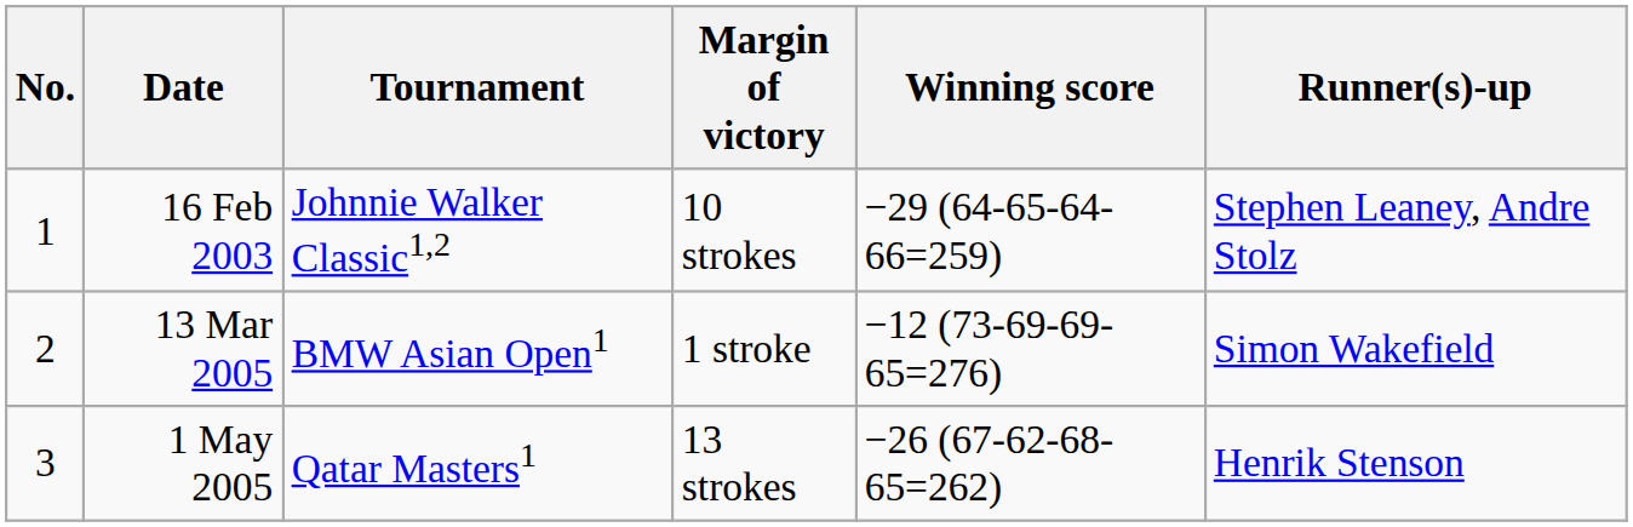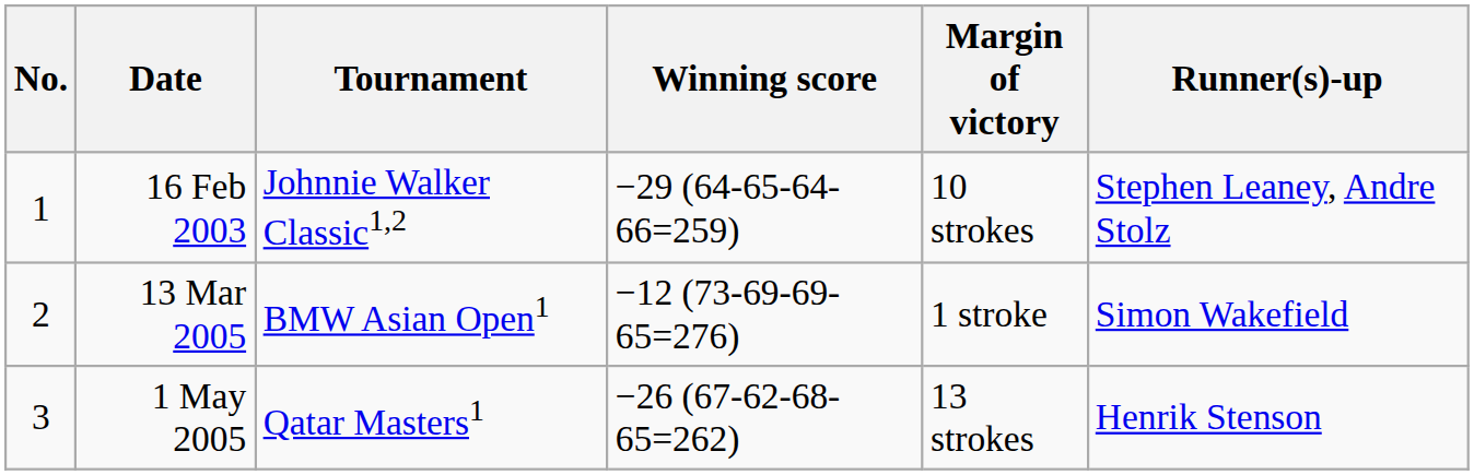 <table class="wikitable" style="font-size:95%;">
 <tr>
 <th>No.</th>
 <th>Date</th>
 <th>Tournament</th>
+<th>Winning score</th>
 <th>Margin of<br>victory</th>
-<th>Winning score</th>
 <th>Runner(s)-up</th>
 </tr>
 <tr>
 <td align=center>1</td>
 <td align=right>16 Feb <a href='#'>2003</a></td>
 <td><a href='#'>Johnnie Walker Classic</a><sup>1,2</sup></td>
+<td>−29 (64-65-64-66=259)</td>
 <td>10 strokes</td>
-<td>−29 (64-65-64-66=259)</td>
 <td> <a href='#'>Stephen Leaney</a>,  <a href='#'>Andre Stolz</a></td>
 </tr>
 <tr>
 <td align=center>2</td>
 <td align=right>13 Mar <a href='#'>2005</a></td>
 <td><a href='#'>BMW Asian Open</a><sup>1</sup></td>
+<td>−12 (73-69-69-65=276)</td>
 <td>1 stroke</td>
-<td>−12 (73-69-69-65=276)</td>
 <td> <a href='#'>Simon Wakefield</a></td>
 </tr>
 <tr>
 <td align=center>3</td>
 <td align=right>1 May 2005</td>
 <td><a href='#'>Qatar Masters</a><sup>1</sup></td>
+<td>−26 (67-62-68-65=262)</td>
 <td>13 strokes</td>
-<td>−26 (67-62-68-65=262)</td>
 <td> <a href='#'>Henrik Stenson</a></td>
 </tr>
 </table>
